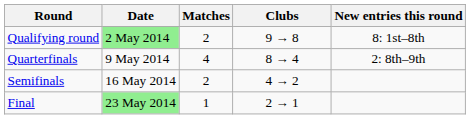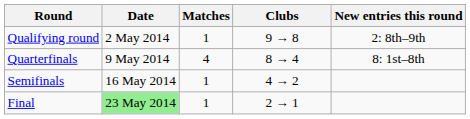 <table class="wikitable" style="text-align:left; font-size:90%;">
 <tr>
 <th>Round</th>
 <th>Date</th>
 <th>Matches</th>
 <th width=100>Clubs</th>
 <th>New entries this round</th>
 </tr>
 <tr>
 <td><a href='#'>Qualifying round</a></td>
-<td style="background: lightgreen;">2 May 2014</td>
-<td align=center>2</td>
+<td>2 May 2014</td>
+<td align=center>1</td>
 <td align=center>9 → 8</td>
-<td align=center>8: 1st–8th</td>
+<td align=center>2: 8th–9th</td>
 </tr>
 <tr>
 <td><a href='#'>Quarterfinals</a></td>
 <td>9 May 2014</td>
 <td align=center>4</td>
 <td align=center>8 → 4</td>
-<td align=center>2: 8th–9th</td>
+<td align=center>8: 1st–8th</td>
 </tr>
 <tr>
 <td><a href='#'>Semifinals</a></td>
 <td>16 May 2014</td>
-<td align=center>2</td>
+<td align=center>1</td>
 <td align=center>4 → 2</td>
 <td></td>
 </tr>
 <tr>
 <td><a href='#'>Final</a></td>
 <td style="background: lightgreen;">23 May 2014</td>
 <td align=center>1</td>
 <td align=center>2 → 1</td>
 <td></td>
 </tr>
 </table>
